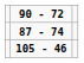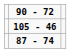 <table class="wikitable" style="text-align:center">
 <tr>
 <td align="left"></td>
 <td width="70px"><strong>90 - 72</strong></td>
 <td align="left"></td>
 </tr>
 <tr>
 <td align="left"></td>
-<td width="70px"><strong>87 - 74</strong></td>
+<td width="70px"><strong>105 - 46</strong></td>
 <td align="left"></td>
 </tr>
 <tr>
 <td align="left"></td>
-<td width="70px"><strong>105 - 46</strong></td>
+<td width="70px"><strong>87 - 74</strong></td>
 <td align="left"></td>
 </tr>
 </table>
